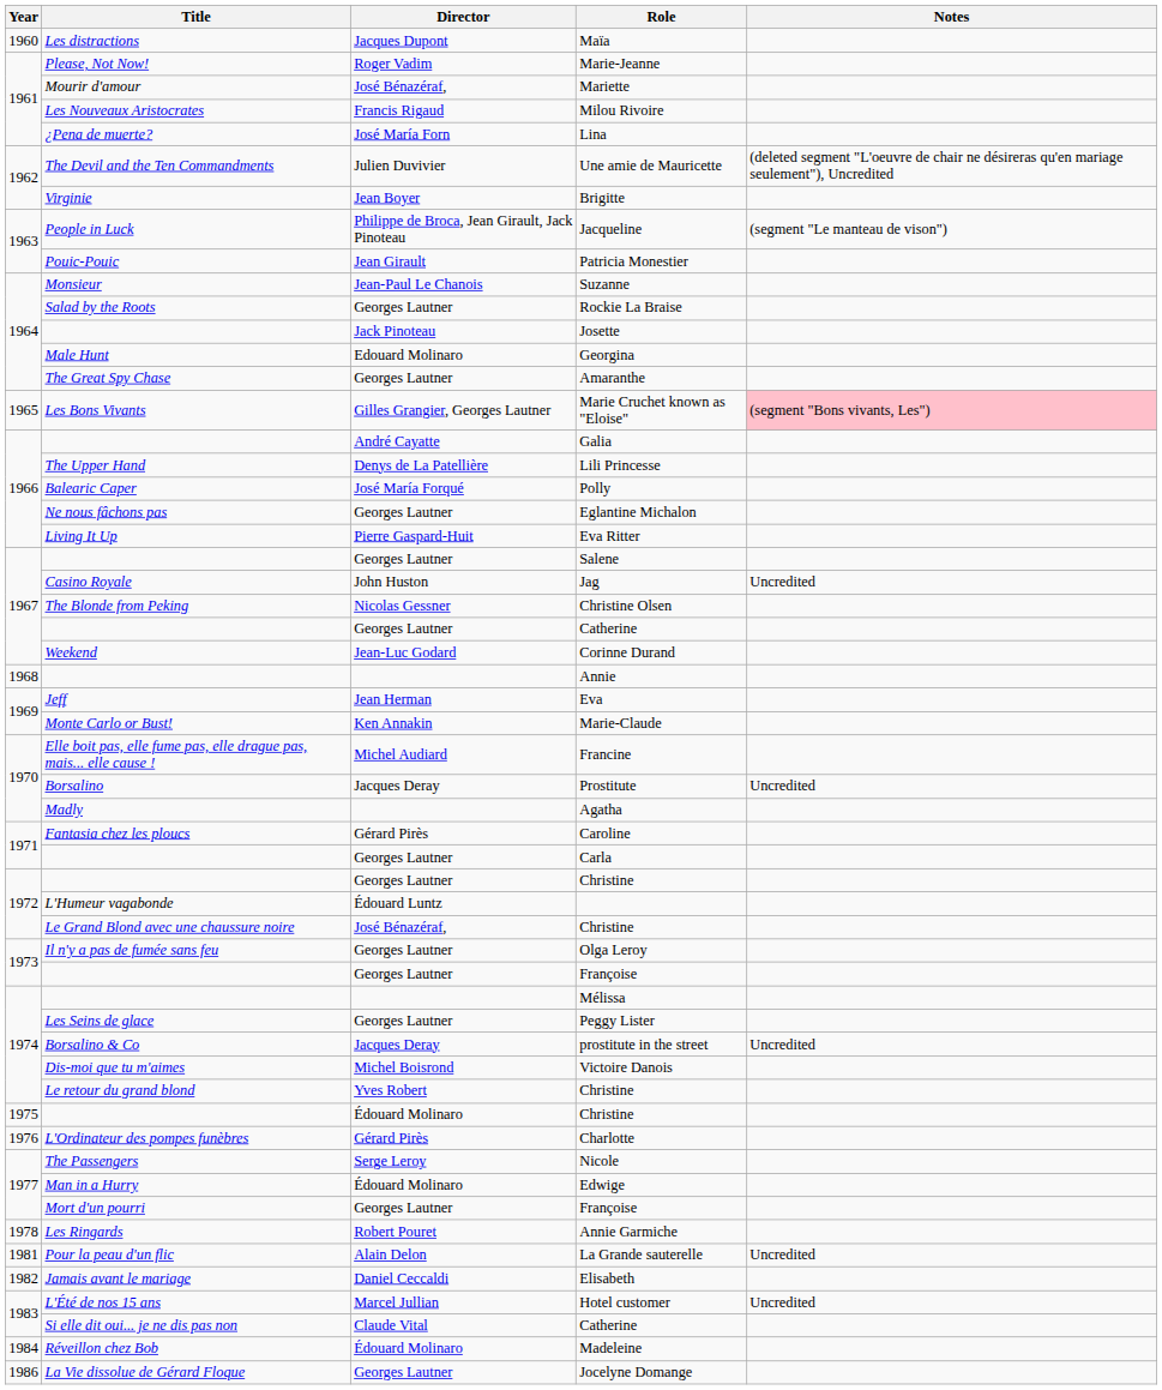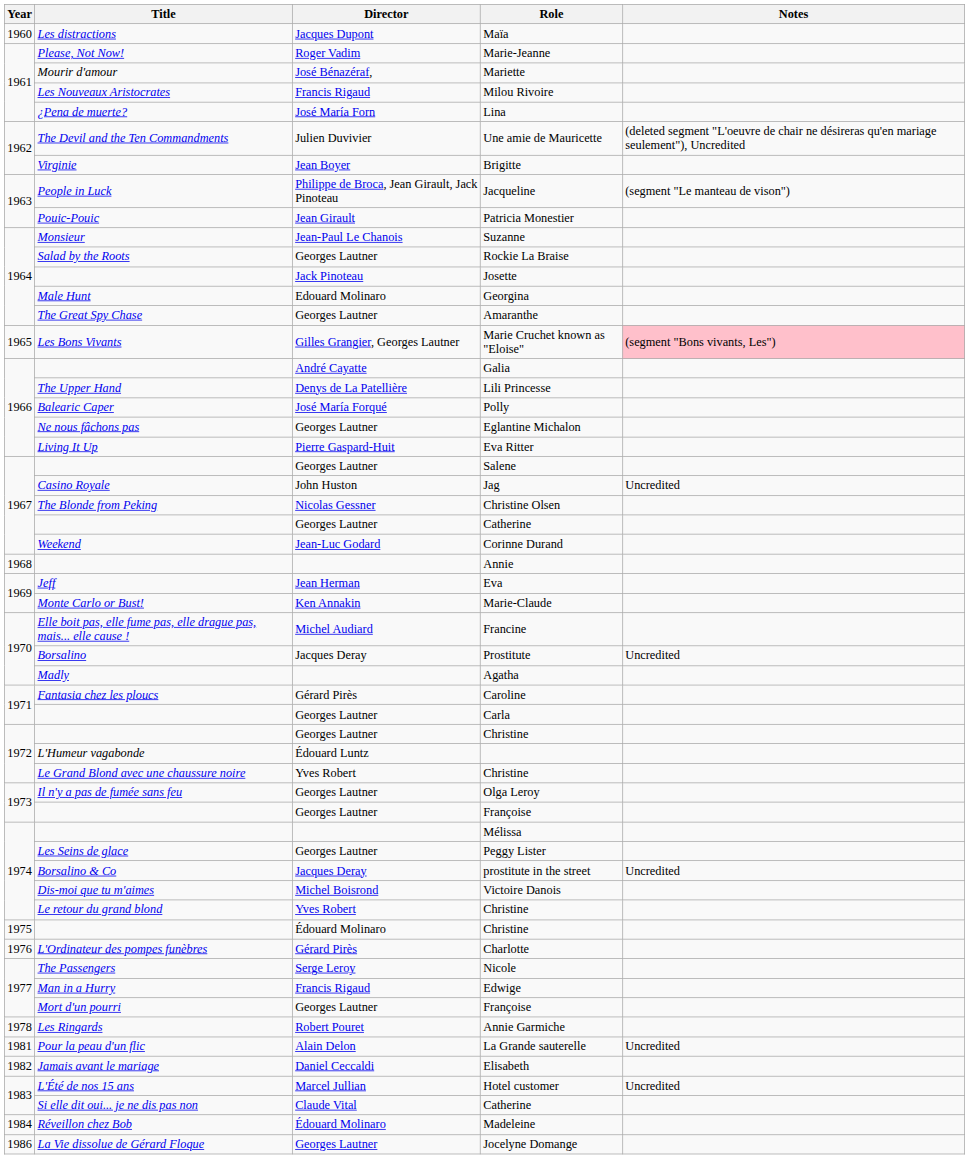 <table class="wikitable">
 <tr>
 <th>Year</th>
 <th>Title</th>
 <th>Director</th>
 <th>Role</th>
 <th>Notes</th>
 </tr>
 <tr>
 <td>1960</td>
 <td><em><a href='#'>Les distractions</a></em></td>
 <td><a href='#'>Jacques Dupont</a></td>
 <td>Maïa</td>
 <td></td>
 </tr>
 <tr>
 <td rowspan=4>1961</td>
 <td><em><a href='#'>Please, Not Now!</a></em></td>
 <td><a href='#'>Roger Vadim</a></td>
 <td>Marie-Jeanne</td>
 <td></td>
 </tr>
 <tr>
 <td><em>Mourir d'amour</em></td>
 <td><a href='#'>José Bénazéraf</a>, </td>
 <td>Mariette</td>
 <td></td>
 </tr>
 <tr>
 <td><em><a href='#'>Les Nouveaux Aristocrates</a></em></td>
 <td><a href='#'>Francis Rigaud</a></td>
 <td>Milou Rivoire</td>
 <td></td>
 </tr>
 <tr>
 <td><em><a href='#'>¿Pena de muerte?</a></em></td>
 <td><a href='#'>José María Forn</a></td>
 <td>Lina</td>
 <td></td>
 </tr>
 <tr>
 <td rowspan=2>1962</td>
 <td><em><a href='#'>The Devil and the Ten Commandments</a></em></td>
 <td>Julien Duvivier</td>
 <td>Une amie de Mauricette</td>
 <td>(deleted segment "L'oeuvre de chair ne désireras qu'en mariage seulement"), Uncredited</td>
 </tr>
 <tr>
 <td><em><a href='#'>Virginie</a></em></td>
 <td><a href='#'>Jean Boyer</a></td>
 <td>Brigitte</td>
 <td></td>
 </tr>
 <tr>
 <td rowspan=2>1963</td>
 <td><em><a href='#'>People in Luck</a></em></td>
 <td><a href='#'>Philippe de Broca</a>, Jean Girault, Jack Pinoteau</td>
 <td>Jacqueline</td>
 <td>(segment "Le manteau de vison")</td>
 </tr>
 <tr>
 <td><em><a href='#'>Pouic-Pouic</a></em></td>
 <td><a href='#'>Jean Girault</a></td>
 <td>Patricia Monestier</td>
 <td></td>
 </tr>
 <tr>
 <td rowspan=5>1964</td>
 <td><em><a href='#'>Monsieur</a></em></td>
 <td><a href='#'>Jean-Paul Le Chanois</a></td>
 <td>Suzanne</td>
 <td></td>
 </tr>
 <tr>
 <td><em><a href='#'>Salad by the Roots</a></em></td>
 <td>Georges Lautner</td>
 <td>Rockie La Braise</td>
 <td></td>
 </tr>
 <tr>
 <td><em></em></td>
 <td><a href='#'>Jack Pinoteau</a></td>
 <td>Josette</td>
 <td></td>
 </tr>
 <tr>
 <td><em><a href='#'>Male Hunt</a></em></td>
 <td>Edouard Molinaro</td>
 <td>Georgina</td>
 <td></td>
 </tr>
 <tr>
 <td><em><a href='#'>The Great Spy Chase</a></em></td>
 <td>Georges Lautner</td>
 <td>Amaranthe</td>
 <td></td>
 </tr>
 <tr>
 <td>1965</td>
 <td><em><a href='#'>Les Bons Vivants</a></em></td>
 <td><a href='#'>Gilles Grangier</a>, Georges Lautner</td>
 <td>Marie Cruchet known as "Eloise"</td>
 <td style="background: pink;">(segment "Bons vivants, Les")</td>
 </tr>
 <tr>
 <td rowspan=5>1966</td>
 <td><em></em></td>
 <td><a href='#'>André Cayatte</a></td>
 <td>Galia</td>
 <td></td>
 </tr>
 <tr>
 <td><em><a href='#'>The Upper Hand</a></em></td>
 <td><a href='#'>Denys de La Patellière</a></td>
 <td>Lili Princesse</td>
 <td></td>
 </tr>
 <tr>
 <td><em><a href='#'>Balearic Caper</a></em></td>
 <td><a href='#'>José María Forqué</a></td>
 <td>Polly</td>
 <td></td>
 </tr>
 <tr>
 <td><em><a href='#'>Ne nous fâchons pas</a></em></td>
 <td>Georges Lautner</td>
 <td>Eglantine Michalon</td>
 <td></td>
 </tr>
 <tr>
 <td><em><a href='#'>Living It Up</a></em></td>
 <td><a href='#'>Pierre Gaspard-Huit</a></td>
 <td>Eva Ritter</td>
 <td></td>
 </tr>
 <tr>
 <td rowspan=5>1967</td>
 <td><em></em></td>
 <td>Georges Lautner</td>
 <td>Salene</td>
 <td></td>
 </tr>
 <tr>
 <td><em><a href='#'>Casino Royale</a></em></td>
 <td>John Huston</td>
 <td>Jag</td>
 <td>Uncredited</td>
 </tr>
 <tr>
 <td><em><a href='#'>The Blonde from Peking</a></em></td>
 <td><a href='#'>Nicolas Gessner</a></td>
 <td>Christine Olsen</td>
 <td></td>
 </tr>
 <tr>
 <td><em></em></td>
 <td>Georges Lautner</td>
 <td>Catherine</td>
 <td></td>
 </tr>
 <tr>
 <td><em><a href='#'>Weekend</a></em></td>
 <td><a href='#'>Jean-Luc Godard</a></td>
 <td>Corinne Durand</td>
 <td></td>
 </tr>
 <tr>
 <td>1968</td>
 <td><em></em></td>
 <td></td>
 <td>Annie</td>
 <td></td>
 </tr>
 <tr>
 <td rowspan=2>1969</td>
 <td><em><a href='#'>Jeff</a></em></td>
 <td><a href='#'>Jean Herman</a></td>
 <td>Eva</td>
 <td></td>
 </tr>
 <tr>
 <td><em><a href='#'>Monte Carlo or Bust!</a></em></td>
 <td><a href='#'>Ken Annakin</a></td>
 <td>Marie-Claude</td>
 <td></td>
 </tr>
 <tr>
 <td rowspan=3>1970</td>
 <td><em><a href='#'>Elle boit pas, elle fume pas, elle drague pas, mais... elle cause !</a></em></td>
 <td><a href='#'>Michel Audiard</a></td>
 <td>Francine</td>
 <td></td>
 </tr>
 <tr>
 <td><em><a href='#'>Borsalino</a></em></td>
 <td>Jacques Deray</td>
 <td>Prostitute</td>
 <td>Uncredited</td>
 </tr>
 <tr>
 <td><em><a href='#'>Madly</a></em></td>
 <td></td>
 <td>Agatha</td>
 <td></td>
 </tr>
 <tr>
 <td rowspan=2>1971</td>
 <td><em><a href='#'>Fantasia chez les ploucs</a></em></td>
 <td>Gérard Pirès</td>
 <td>Caroline</td>
 <td></td>
 </tr>
 <tr>
 <td><em></em></td>
 <td>Georges Lautner</td>
 <td>Carla</td>
 <td></td>
 </tr>
 <tr>
 <td rowspan=3>1972</td>
 <td><em></em></td>
 <td>Georges Lautner</td>
 <td>Christine</td>
 <td></td>
 </tr>
 <tr>
 <td><em>L'Humeur vagabonde</em></td>
 <td>Édouard Luntz</td>
 <td></td>
 <td></td>
 </tr>
 <tr>
 <td><em><a href='#'>Le Grand Blond avec une chaussure noire</a></em></td>
-<td><a href='#'>José Bénazéraf</a>, </td>
+<td>Yves Robert</td>
 <td>Christine</td>
 <td></td>
 </tr>
 <tr>
 <td rowspan=2>1973</td>
 <td><em><a href='#'>Il n'y a pas de fumée sans feu</a></em></td>
 <td>Georges Lautner</td>
 <td>Olga Leroy</td>
 <td></td>
 </tr>
 <tr>
 <td><em></em></td>
 <td>Georges Lautner</td>
 <td>Françoise</td>
 <td></td>
 </tr>
 <tr>
 <td rowspan=5>1974</td>
 <td><em></em></td>
 <td></td>
 <td>Mélissa</td>
 <td></td>
 </tr>
 <tr>
 <td><em><a href='#'>Les Seins de glace</a></em></td>
 <td>Georges Lautner</td>
 <td>Peggy Lister</td>
 <td></td>
 </tr>
 <tr>
 <td><em><a href='#'>Borsalino & Co</a></em></td>
 <td><a href='#'>Jacques Deray</a></td>
 <td>prostitute in the street</td>
 <td>Uncredited</td>
 </tr>
 <tr>
 <td><em><a href='#'>Dis-moi que tu m'aimes</a></em></td>
 <td><a href='#'>Michel Boisrond</a></td>
 <td>Victoire Danois</td>
 <td></td>
 </tr>
 <tr>
 <td><em><a href='#'>Le retour du grand blond</a></em></td>
 <td><a href='#'>Yves Robert</a></td>
 <td>Christine</td>
 <td></td>
 </tr>
 <tr>
 <td>1975</td>
 <td><em></em></td>
 <td>Édouard Molinaro</td>
 <td>Christine</td>
 <td></td>
 </tr>
 <tr>
 <td>1976</td>
 <td><em><a href='#'>L'Ordinateur des pompes funèbres</a></em></td>
 <td><a href='#'>Gérard Pirès</a></td>
 <td>Charlotte</td>
 <td></td>
 </tr>
 <tr>
 <td rowspan=3>1977</td>
 <td><em><a href='#'>The Passengers</a></em></td>
 <td><a href='#'>Serge Leroy</a></td>
 <td>Nicole</td>
 <td></td>
 </tr>
 <tr>
 <td><em><a href='#'>Man in a Hurry</a></em></td>
-<td>Édouard Molinaro</td>
+<td><a href='#'>Francis Rigaud</a></td>
 <td>Edwige</td>
 <td></td>
 </tr>
 <tr>
 <td><em><a href='#'>Mort d'un pourri</a></em></td>
 <td>Georges Lautner</td>
 <td>Françoise</td>
 <td></td>
 </tr>
 <tr>
 <td>1978</td>
 <td><em><a href='#'>Les Ringards</a></em></td>
 <td><a href='#'>Robert Pouret</a></td>
 <td>Annie Garmiche</td>
 <td></td>
 </tr>
 <tr>
 <td>1981</td>
 <td><em><a href='#'>Pour la peau d'un flic</a></em></td>
 <td><a href='#'>Alain Delon</a></td>
 <td>La Grande sauterelle</td>
 <td>Uncredited</td>
 </tr>
 <tr>
 <td>1982</td>
 <td><em><a href='#'>Jamais avant le mariage</a></em></td>
 <td><a href='#'>Daniel Ceccaldi</a></td>
 <td>Elisabeth</td>
 <td></td>
 </tr>
 <tr>
 <td rowspan=2>1983</td>
 <td><em><a href='#'>L'Été de nos 15 ans</a></em></td>
 <td><a href='#'>Marcel Jullian</a></td>
 <td>Hotel customer</td>
 <td>Uncredited</td>
 </tr>
 <tr>
 <td><em><a href='#'>Si elle dit oui... je ne dis pas non</a></em></td>
 <td><a href='#'>Claude Vital</a></td>
 <td>Catherine</td>
 <td></td>
 </tr>
 <tr>
 <td>1984</td>
 <td><em><a href='#'>Réveillon chez Bob</a></em></td>
 <td><a href='#'>Édouard Molinaro</a></td>
 <td>Madeleine</td>
 <td></td>
 </tr>
 <tr>
 <td>1986</td>
 <td><em><a href='#'>La Vie dissolue de Gérard Floque</a></em></td>
 <td><a href='#'>Georges Lautner</a></td>
 <td>Jocelyne Domange</td>
 <td></td>
 </tr>
 </table>
